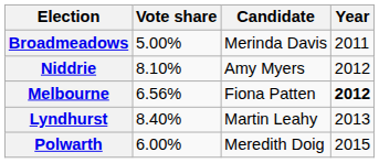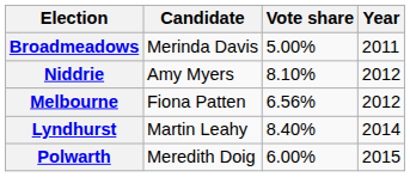 <table class="wikitable">
 <tr>
 <th>Election</th>
+<th>Candidate</th>
 <th>Vote share</th>
-<th>Candidate</th>
 <th>Year</th>
 </tr>
 <tr>
 <th><a href='#'>Broadmeadows</a></th>
+<td>Merinda Davis</td>
 <td>5.00%</td>
-<td>Merinda Davis</td>
 <td>2011</td>
 </tr>
 <tr>
 <th><a href='#'>Niddrie</a></th>
+<td>Amy Myers</td>
 <td>8.10%</td>
-<td>Amy Myers</td>
 <td>2012</td>
 </tr>
 <tr>
 <th><a href='#'>Melbourne</a></th>
+<td>Fiona Patten</td>
 <td>6.56%</td>
-<td>Fiona Patten</td>
-<td><strong>2012</strong></td>
+<td>2012</td>
 </tr>
 <tr>
 <th><a href='#'>Lyndhurst</a></th>
+<td>Martin Leahy</td>
 <td>8.40%</td>
-<td>Martin Leahy</td>
-<td>2013</td>
+<td>2014</td>
 </tr>
 <tr>
 <th><a href='#'>Polwarth</a></th>
+<td>Meredith Doig</td>
 <td>6.00%</td>
-<td>Meredith Doig</td>
 <td>2015</td>
 </tr>
 </table>
